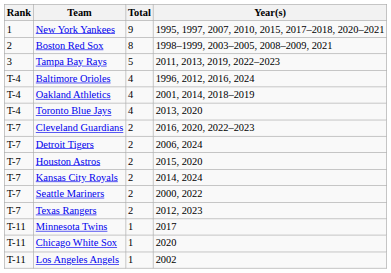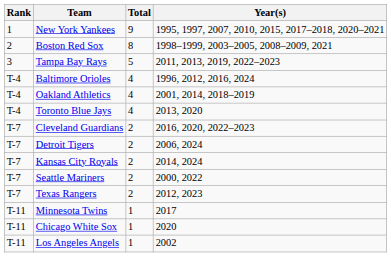 <table class="wikitable">
 <tr>
 <th>Rank</th>
 <th>Team</th>
 <th>Total</th>
 <th>Year(s)</th>
 </tr>
 <tr>
 <td>1</td>
 <td><a href='#'>New York Yankees</a></td>
 <td>9</td>
 <td>1995, 1997, 2007, 2010, 2015, 2017–2018, 2020–2021</td>
 </tr>
 <tr>
 <td>2</td>
 <td><a href='#'>Boston Red Sox</a></td>
 <td>8</td>
 <td>1998–1999, 2003–2005, 2008–2009, 2021</td>
 </tr>
 <tr>
 <td>3</td>
 <td><a href='#'>Tampa Bay Rays</a></td>
 <td>5</td>
 <td>2011, 2013, 2019, 2022–2023</td>
 </tr>
 <tr>
 <td>T-4</td>
 <td><a href='#'>Baltimore Orioles</a></td>
 <td>4</td>
 <td>1996, 2012, 2016, 2024</td>
 </tr>
 <tr>
 <td>T-4</td>
 <td><a href='#'>Oakland Athletics</a></td>
 <td>4</td>
 <td>2001, 2014, 2018–2019</td>
 </tr>
 <tr>
 <td>T-4</td>
 <td><a href='#'>Toronto Blue Jays</a></td>
 <td>4</td>
 <td>2013, 2020</td>
 </tr>
 <tr>
 <td>T-7</td>
 <td><a href='#'>Cleveland Guardians</a></td>
 <td>2</td>
 <td>2016, 2020, 2022–2023</td>
 </tr>
 <tr>
 <td>T-7</td>
 <td><a href='#'>Detroit Tigers</a></td>
 <td>2</td>
 <td>2006, 2024</td>
 </tr>
 <tr>
 <td>T-7</td>
-<td><a href='#'>Houston Astros</a></td>
-<td>2</td>
-<td>2015, 2020</td>
-</tr>
-<tr>
-<td>T-7</td>
 <td><a href='#'>Kansas City Royals</a></td>
 <td>2</td>
 <td>2014, 2024</td>
 </tr>
 <tr>
 <td>T-7</td>
 <td><a href='#'>Seattle Mariners</a></td>
 <td>2</td>
 <td>2000, 2022</td>
 </tr>
 <tr>
 <td>T-7</td>
 <td><a href='#'>Texas Rangers</a></td>
 <td>2</td>
 <td>2012, 2023</td>
 </tr>
 <tr>
 <td>T-11</td>
 <td><a href='#'>Minnesota Twins</a></td>
 <td>1</td>
 <td>2017</td>
 </tr>
 <tr>
 <td>T-11</td>
 <td><a href='#'>Chicago White Sox</a></td>
 <td>1</td>
 <td>2020</td>
 </tr>
 <tr>
 <td>T-11</td>
 <td><a href='#'>Los Angeles Angels</a></td>
 <td>1</td>
 <td>2002</td>
 </tr>
 </table>
